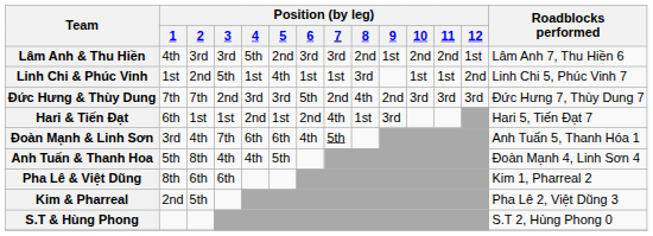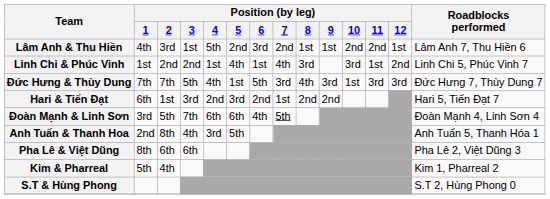 <table class=wikitable style="white-space:nowrap;">
 <tr>
 <th rowspan=2>Team</th>
 <th colspan=12>Position (by leg)</th>
 <th rowspan=2>Roadblocks<br>performed</th>
 </tr>
 <tr>
 <th><a href='#'>1</a></th>
 <th><a href='#'>2</a></th>
 <th><a href='#'>3</a></th>
 <th><a href='#'>4</a></th>
 <th><a href='#'>5</a></th>
 <th><a href='#'>6</a></th>
 <th><u><a href='#'>7</a></u></th>
 <th><a href='#'>8</a></th>
 <th><a href='#'>9</a></th>
 <th><a href='#'>10</a></th>
 <th><a href='#'>11</a></th>
 <th><a href='#'>12</a></th>
 </tr>
 <tr>
 <th>Lâm Anh & Thu Hiền</th>
 <td>4th</td>
 <td>3rd</td>
-<td>3rd</td>
+<td>1st</td>
 <td>5th</td>
 <td>2nd</td>
 <td>3rd</td>
-<td>3rd</td>
 <td>2nd</td>
+<td>1st</td>
 <td>1st</td>
 <td>2nd</td>
 <td>2nd</td>
 <td>1st</td>
 <td>Lâm Anh 7, Thu Hiền 6</td>
 </tr>
 <tr>
 <th>Linh Chi & Phúc Vinh</th>
 <td>1st</td>
 <td>2nd</td>
-<td>5th</td>
+<td>2nd</td>
 <td>1st</td>
 <td>4th</td>
 <td>1st</td>
-<td>1st</td>
+<td>4th</td>
 <td>3rd</td>
 <td><em></em></td>
-<td>1st</td>
+<td>3rd</td>
 <td>1st</td>
 <td>2nd</td>
 <td>Linh Chi 5, Phúc Vinh 7</td>
 </tr>
 <tr>
 <th>Đức Hưng & Thùy Dung</th>
 <td>7th</td>
 <td>7th</td>
-<td>2nd</td>
+<td>5th</td>
+<td>4th</td>
+<td>1st</td>
+<td>5th</td>
 <td>3rd</td>
+<td>4th</td>
 <td>3rd</td>
-<td>5th</td>
-<td>2nd</td>
-<td>4th</td>
-<td>2nd</td>
-<td>3rd</td>
+<td>1st</td>
 <td>3rd</td>
 <td>3rd</td>
 <td>Đức Hưng 7, Thùy Dung 7</td>
 </tr>
 <tr>
 <th>Hari & Tiến Đạt</th>
 <td>6th</td>
 <td>1st</td>
-<td>1st</td>
+<td>3rd</td>
+<td>2nd</td>
+<td>3rd</td>
 <td>2nd</td>
 <td>1st</td>
 <td>2nd</td>
-<td>4th</td>
-<td>1st</td>
-<td>3rd</td>
+<td>2nd</td>
 <td><strong></strong></td>
 <td></td>
 <td style="background:darkgrey;" colspan="1"></td>
 <td>Hari 5, Tiến Đạt 7</td>
 </tr>
 <tr>
 <th>Đoàn Mạnh & Linh Sơn</th>
 <td>3rd</td>
-<td>4th</td>
+<td>5th</td>
 <td>7th</td>
 <td>6th</td>
 <td>6th</td>
 <td>4th</td>
 <td><u>5th</u></td>
 <td></td>
 <td style="background:darkgrey;" colspan="4"></td>
-<td>Anh Tuấn 5, Thanh Hóa 1</td>
+<td>Đoàn Mạnh 4, Linh Sơn 4</td>
 </tr>
 <tr>
 <th>Anh Tuấn & Thanh Hoa</th>
-<td>5th</td>
+<td>2nd</td>
 <td>8th</td>
 <td>4th</td>
-<td>4th</td>
+<td>3rd</td>
 <td>5th</td>
 <td></td>
 <td style="background:darkgrey;" colspan="6"></td>
-<td>Đoàn Mạnh 4, Linh Sơn 4</td>
+<td>Anh Tuấn 5, Thanh Hóa 1</td>
 </tr>
 <tr>
 <th>Pha Lê & Việt Dũng</th>
 <td>8th</td>
 <td>6th</td>
 <td>6th</td>
 <td></td>
 <td></td>
 <td style="background:darkgrey;" colspan="7"></td>
-<td>Kim 1, Pharreal 2</td>
+<td>Pha Lê 2, Việt Dũng 3</td>
 </tr>
 <tr>
 <th>Kim & Pharreal</th>
-<td>2nd</td>
 <td>5th</td>
+<td>4th</td>
 <td></td>
 <td style="background:darkgrey;" colspan="9"></td>
-<td>Pha Lê 2, Việt Dũng 3</td>
+<td>Kim 1, Pharreal 2</td>
 </tr>
 <tr>
 <th>S.T & Hùng Phong</th>
 <td></td>
 <td></td>
 <td style="background:darkgrey;" colspan="10"></td>
 <td>S.T 2, Hùng Phong  0</td>
 </tr>
 <tr>
 </tr>
 </table>
